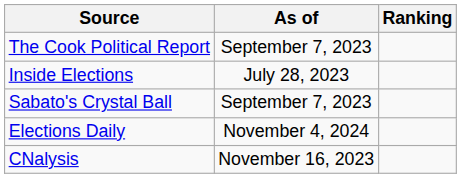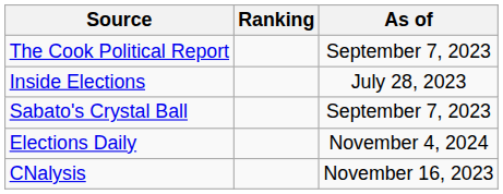 <table class="wikitable" style="text-align:center">
 <tr>
 <th>Source</th>
+<th>Ranking</th>
 <th>As of</th>
-<th>Ranking</th>
 </tr>
 <tr>
 <td style="text-align:left"><a href='#'>The Cook Political Report</a></td>
+<td></td>
 <td>September 7, 2023</td>
-<td></td>
 </tr>
 <tr>
 <td style="text-align:left"><a href='#'>Inside Elections</a></td>
+<td></td>
 <td>July 28, 2023</td>
-<td></td>
 </tr>
 <tr>
 <td style="text-align:left"><a href='#'>Sabato's Crystal Ball</a></td>
+<td></td>
 <td>September 7, 2023</td>
-<td></td>
 </tr>
 <tr>
 <td style="text-align:left"><a href='#'>Elections Daily</a></td>
+<td></td>
 <td>November 4, 2024</td>
-<td></td>
 </tr>
 <tr>
 <td style="text-align:left"><a href='#'>CNalysis</a></td>
+<td></td>
 <td>November 16, 2023</td>
-<td></td>
 </tr>
 </table>
